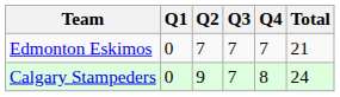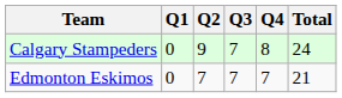 <table class="wikitable">
 <tr>
 <th>Team</th>
 <th>Q1</th>
 <th>Q2</th>
 <th>Q3</th>
 <th>Q4</th>
 <th>Total</th>
 </tr>
+<tr style="background-color:#DDFFDD">
+<td><a href='#'>Calgary Stampeders</a></td>
+<td>0</td>
+<td>9</td>
+<td>7</td>
+<td>8</td>
+<td>24</td>
+</tr>
 <tr>
 <td><a href='#'>Edmonton Eskimos</a></td>
 <td>0</td>
 <td>7</td>
 <td>7</td>
 <td>7</td>
 <td>21</td>
 </tr>
-<tr style="background-color:#DDFFDD">
-<td><a href='#'>Calgary Stampeders</a></td>
-<td>0</td>
-<td>9</td>
-<td>7</td>
-<td>8</td>
-<td>24</td>
-</tr>
 </table>
